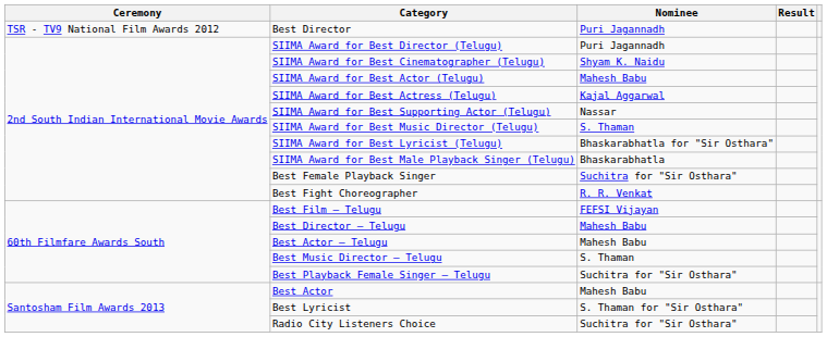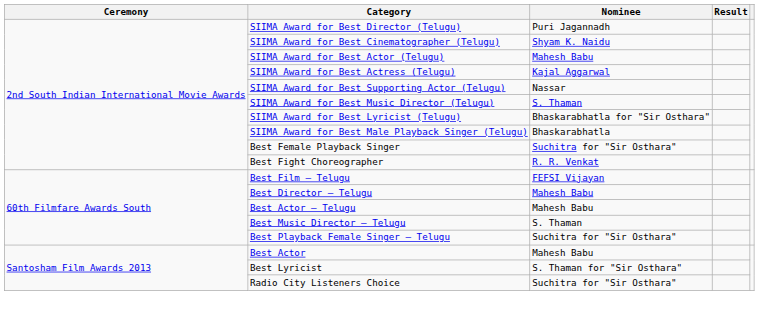 <table class="wikitable sortable">
 <tr>
 <th>Ceremony</th>
 <th>Category</th>
 <th>Nominee</th>
 <th>Result</th>
 <th class="unsortable"></th>
-</tr>
-<tr>
-<td><a href='#'>TSR</a> - <a href='#'>TV9</a> National Film Awards 2012</td>
-<td>Best Director</td>
-<td><a href='#'>Puri Jagannadh</a></td>
-<td></td>
-<td></td>
 </tr>
 <tr>
 <td rowspan="10"><a href='#'>2nd South Indian International Movie Awards</a></td>
 <td><a href='#'>SIIMA Award for Best Director (Telugu)</a></td>
 <td>Puri Jagannadh</td>
 <td></td>
 <td rowspan="10"></td>
 </tr>
 <tr>
 <td><a href='#'>SIIMA Award for Best Cinematographer (Telugu)</a></td>
 <td><a href='#'>Shyam K. Naidu</a></td>
 <td></td>
 </tr>
 <tr>
 <td><a href='#'>SIIMA Award for Best Actor (Telugu)</a></td>
 <td><a href='#'>Mahesh Babu</a></td>
 <td></td>
 </tr>
 <tr>
 <td><a href='#'>SIIMA Award for Best Actress (Telugu)</a></td>
 <td><a href='#'>Kajal Aggarwal</a></td>
 <td></td>
 </tr>
 <tr>
 <td><a href='#'>SIIMA Award for Best Supporting Actor (Telugu)</a></td>
 <td>Nassar</td>
 <td></td>
 </tr>
 <tr>
 <td><a href='#'>SIIMA Award for Best Music Director (Telugu)</a></td>
 <td><a href='#'>S. Thaman</a></td>
 <td></td>
 </tr>
 <tr>
 <td><a href='#'>SIIMA Award for Best Lyricist (Telugu)</a></td>
 <td>Bhaskarabhatla for "Sir Osthara"</td>
 <td></td>
 </tr>
 <tr>
 <td><a href='#'>SIIMA Award for Best Male Playback Singer (Telugu)</a></td>
 <td>Bhaskarabhatla</td>
 <td></td>
 </tr>
 <tr>
 <td>Best Female Playback Singer</td>
 <td><a href='#'>Suchitra</a> for "Sir Osthara"</td>
 <td></td>
 </tr>
 <tr>
 <td>Best Fight Choreographer</td>
 <td><a href='#'>R. R. Venkat</a></td>
 <td></td>
 </tr>
 <tr>
 <td rowspan="5"><a href='#'>60th Filmfare Awards South</a></td>
 <td><a href='#'>Best Film – Telugu</a></td>
 <td><a href='#'>FEFSI Vijayan</a></td>
 <td></td>
 <td rowspan="5"></td>
 </tr>
 <tr>
 <td><a href='#'>Best Director – Telugu</a></td>
 <td><a href='#'>Mahesh Babu</a></td>
 <td></td>
 </tr>
 <tr>
 <td><a href='#'>Best Actor – Telugu</a></td>
 <td>Mahesh Babu</td>
 <td></td>
 </tr>
 <tr>
 <td><a href='#'>Best Music Director – Telugu</a></td>
 <td>S. Thaman</td>
 <td></td>
 </tr>
 <tr>
 <td><a href='#'>Best Playback Female Singer – Telugu</a></td>
 <td>Suchitra for "Sir Osthara"</td>
 <td></td>
 </tr>
 <tr>
 <td rowspan="3"><a href='#'>Santosham Film Awards 2013</a></td>
 <td><a href='#'>Best Actor</a></td>
 <td>Mahesh Babu</td>
 <td></td>
 <td rowspan="3"></td>
 </tr>
 <tr>
 <td>Best Lyricist</td>
 <td>S. Thaman for "Sir Osthara"</td>
 <td></td>
 </tr>
 <tr>
 <td>Radio City Listeners Choice</td>
 <td>Suchitra for "Sir Osthara"</td>
 <td></td>
 </tr>
 </table>
